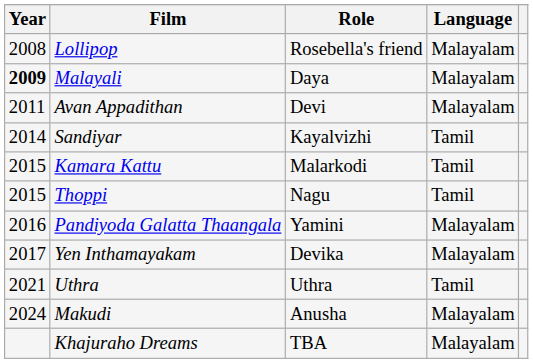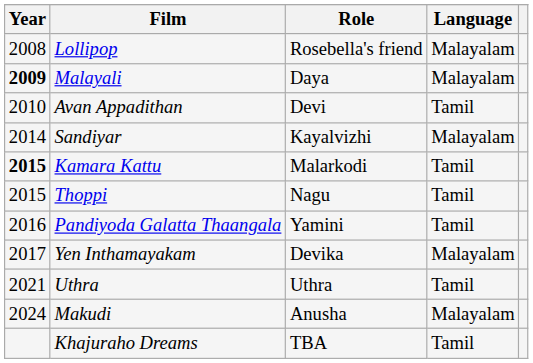 <table class="wikitable sortable" style="background:#f5f5f5;">
 <tr style="background:#B0C4DE;">
 </tr>
 <tr>
 <th>Year</th>
 <th>Film</th>
 <th>Role</th>
 <th>Language</th>
 <th></th>
 </tr>
 <tr>
 <td>2008</td>
 <td><em><a href='#'>Lollipop</a></em></td>
 <td>Rosebella's friend</td>
 <td>Malayalam</td>
 <td></td>
 </tr>
 <tr>
 <td><strong>2009</strong></td>
 <td><em><a href='#'>Malayali</a></em></td>
 <td>Daya</td>
 <td>Malayalam</td>
 <td></td>
 </tr>
 <tr>
-<td>2011</td>
+<td>2010</td>
 <td><em>Avan Appadithan</em></td>
 <td>Devi</td>
-<td>Malayalam</td>
+<td>Tamil</td>
 <td></td>
 </tr>
 <tr>
 <td>2014</td>
 <td><em>Sandiyar</em></td>
 <td>Kayalvizhi</td>
-<td>Tamil</td>
+<td>Malayalam</td>
 <td></td>
 </tr>
 <tr>
-<td>2015</td>
+<td><strong>2015</strong></td>
 <td><em><a href='#'>Kamara Kattu</a></em></td>
 <td>Malarkodi</td>
 <td>Tamil</td>
 <td> <br> </td>
 </tr>
 <tr>
 <td>2015</td>
 <td><em><a href='#'>Thoppi</a></em></td>
 <td>Nagu</td>
 <td>Tamil</td>
 <td> <br></td>
 </tr>
 <tr>
 <td>2016</td>
 <td><em><a href='#'>Pandiyoda Galatta Thaangala</a></em></td>
 <td>Yamini</td>
-<td>Malayalam</td>
+<td>Tamil</td>
 <td></td>
 </tr>
 <tr>
 <td>2017</td>
 <td><em>Yen Inthamayakam</em></td>
 <td>Devika</td>
 <td>Malayalam</td>
 <td> <br> </td>
 </tr>
 <tr>
 <td>2021</td>
 <td><em>Uthra</em></td>
 <td>Uthra</td>
 <td>Tamil</td>
 <td></td>
 </tr>
 <tr>
 <td>2024</td>
 <td><em>Makudi</em></td>
 <td>Anusha</td>
 <td>Malayalam</td>
 <td></td>
 </tr>
 <tr>
 <td></td>
 <td><em>Khajuraho Dreams</em> </td>
 <td>TBA</td>
-<td>Malayalam</td>
+<td>Tamil</td>
 <td></td>
 </tr>
 </table>
